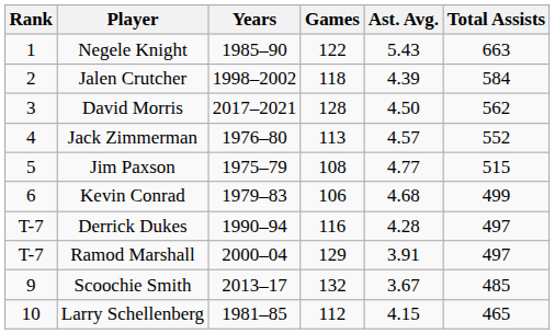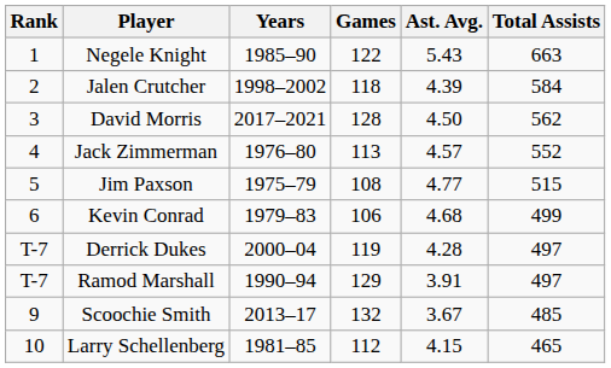 <table class= "wikitable" style="text-align:center">
 <tr>
 <th>Rank</th>
 <th>Player</th>
 <th>Years</th>
 <th>Games</th>
 <th>Ast. Avg.</th>
 <th>Total Assists</th>
 </tr>
 <tr>
 <td>1</td>
 <td>Negele Knight</td>
 <td>1985–90</td>
 <td>122</td>
 <td>5.43</td>
 <td>663</td>
 </tr>
 <tr>
 <td>2</td>
 <td>Jalen Crutcher</td>
 <td>1998–2002</td>
 <td>118</td>
 <td>4.39</td>
 <td>584</td>
 </tr>
 <tr>
 <td>3</td>
 <td>David Morris</td>
 <td>2017–2021</td>
 <td>128</td>
 <td>4.50</td>
 <td>562</td>
 </tr>
 <tr>
 <td>4</td>
 <td>Jack Zimmerman</td>
 <td>1976–80</td>
 <td>113</td>
 <td>4.57</td>
 <td>552</td>
 </tr>
 <tr>
 <td>5</td>
 <td>Jim Paxson</td>
 <td>1975–79</td>
 <td>108</td>
 <td>4.77</td>
 <td>515</td>
 </tr>
 <tr>
 <td>6</td>
 <td>Kevin Conrad</td>
 <td>1979–83</td>
 <td>106</td>
 <td>4.68</td>
 <td>499</td>
 </tr>
 <tr>
 <td>T-7</td>
 <td>Derrick Dukes</td>
-<td>1990–94</td>
-<td>116</td>
+<td>2000–04</td>
+<td>119</td>
 <td>4.28</td>
 <td>497</td>
 </tr>
 <tr>
 <td>T-7</td>
 <td>Ramod Marshall</td>
-<td>2000–04</td>
+<td>1990–94</td>
 <td>129</td>
 <td>3.91</td>
 <td>497</td>
 </tr>
 <tr>
 <td>9</td>
 <td>Scoochie Smith</td>
 <td>2013–17</td>
 <td>132</td>
 <td>3.67</td>
 <td>485</td>
 </tr>
 <tr>
 <td>10</td>
 <td>Larry Schellenberg</td>
 <td>1981–85</td>
 <td>112</td>
 <td>4.15</td>
 <td>465</td>
 </tr>
 </table>
